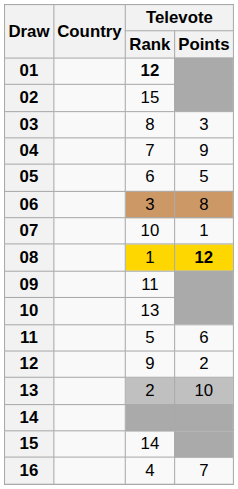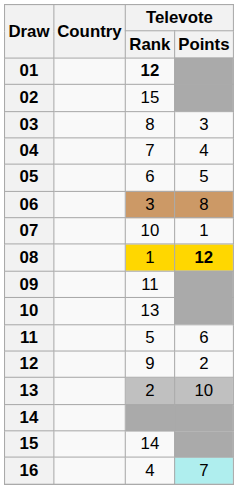 <table class="sortable wikitable collapsible plainrowheaders" style="text-align:center;">
 <tr>
 </tr>
 <tr>
 <th scope="col" rowspan="2">Draw</th>
 <th scope="col" rowspan="2">Country</th>
 <th scope="col" colspan="2">Televote</th>
 </tr>
 <tr>
 <th scope="col">Rank</th>
 <th scope="col" class="unsortable">Points</th>
 </tr>
 <tr>
 <th scope="row" style="text-align:center;">01</th>
 <td style="text-align:left;"></td>
 <td><strong>12</strong></td>
 <td style="background:#AAAAAA;"></td>
 </tr>
 <tr>
 <th scope="row" style="text-align:center;">02</th>
 <td style="text-align:left;"></td>
 <td>15</td>
 <td style="background:#AAAAAA;"></td>
 </tr>
 <tr>
 <th scope="row" style="text-align:center;">03</th>
 <td style="text-align:left;"></td>
 <td>8</td>
 <td>3</td>
 </tr>
 <tr>
 <th scope="row" style="text-align:center;">04</th>
 <td style="text-align:left;"></td>
 <td>7</td>
-<td>9</td>
+<td>4</td>
 </tr>
 <tr>
 <th scope="row" style="text-align:center;">05</th>
 <td style="text-align:left;"></td>
 <td>6</td>
 <td>5</td>
 </tr>
 <tr>
 <th scope="row" style="text-align:center;">06</th>
 <td style="text-align:left;"></td>
 <td style="background:#CC9966;">3</td>
 <td style="background:#CC9966;">8</td>
 </tr>
 <tr>
 <th scope="row" style="text-align:center;">07</th>
 <td style="text-align:left;"></td>
 <td>10</td>
 <td>1</td>
 </tr>
 <tr>
 <th scope="row" style="text-align:center;">08</th>
 <td style="text-align:left;"></td>
 <td style="background:gold;">1</td>
 <td style="background:gold;"><strong>12</strong></td>
 </tr>
 <tr>
 <th scope="row" style="text-align:center;">09</th>
 <td style="text-align:left;"></td>
 <td>11</td>
 <td style="background:#AAAAAA;"></td>
 </tr>
 <tr>
 <th scope="row" style="text-align:center;">10</th>
 <td style="text-align:left;"></td>
 <td>13</td>
 <td style="background:#AAAAAA;"></td>
 </tr>
 <tr>
 <th scope="row" style="text-align:center;">11</th>
 <td style="text-align:left;"></td>
 <td>5</td>
 <td>6</td>
 </tr>
 <tr>
 <th scope="row" style="text-align:center;">12</th>
 <td style="text-align:left;"></td>
 <td>9</td>
 <td>2</td>
 </tr>
 <tr>
 <th scope="row" style="text-align:center;">13</th>
 <td style="text-align:left;"></td>
 <td style="background:silver;">2</td>
 <td style="background:silver;">10</td>
 </tr>
 <tr class=sortbottom>
 <th scope="row" style="text-align:center;">14</th>
 <td style="text-align:left;"></td>
 <td style="background:#AAAAAA;"></td>
 <td style="background:#AAAAAA;"></td>
 </tr>
 <tr>
 <th scope="row" style="text-align:center;">15</th>
 <td style="text-align:left;"></td>
 <td>14</td>
 <td style="background:#AAAAAA;"></td>
 </tr>
 <tr>
 <th scope="row" style="text-align:center;">16</th>
 <td style="text-align:left;"></td>
 <td>4</td>
-<td>7</td>
+<td style="background: paleturquoise;">7</td>
 </tr>
 <tr>
 </tr>
 </table>
